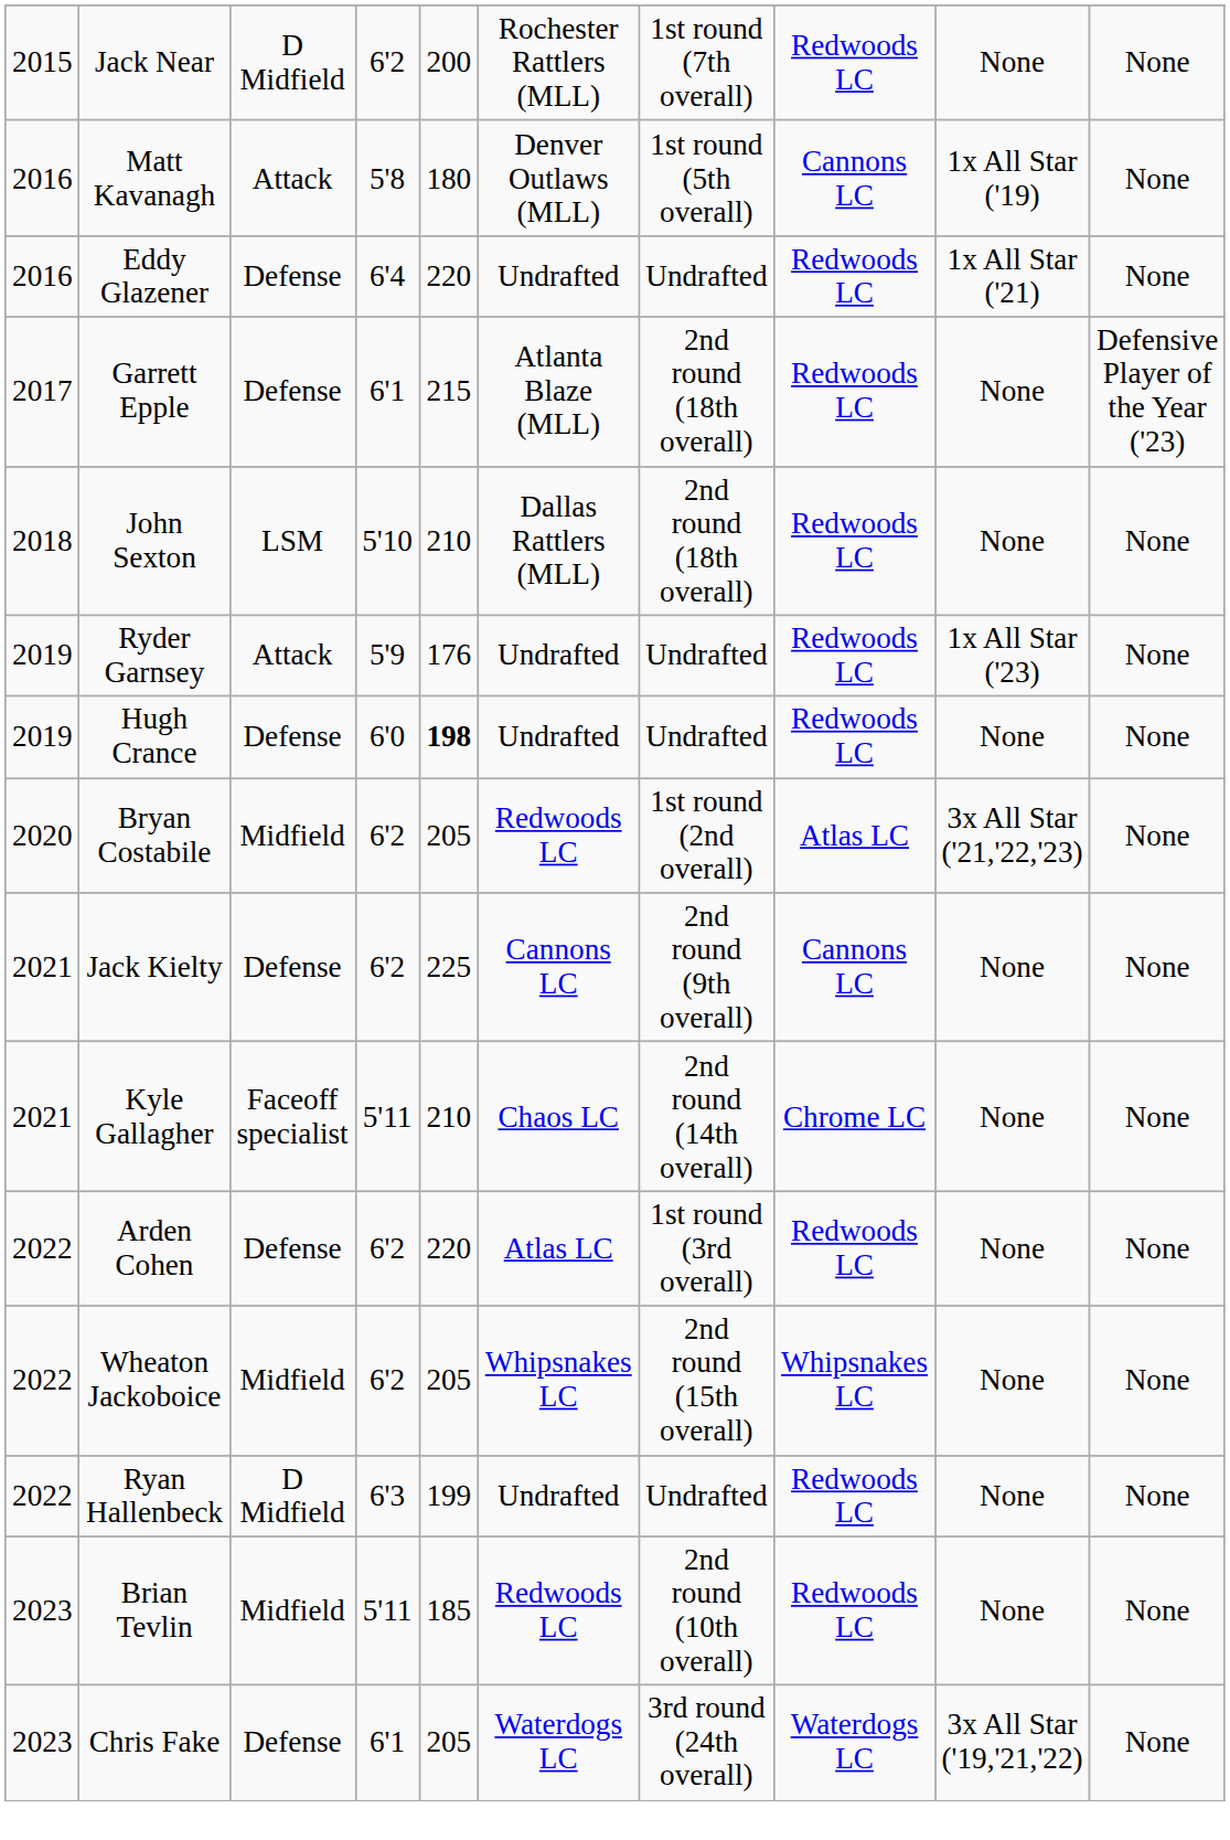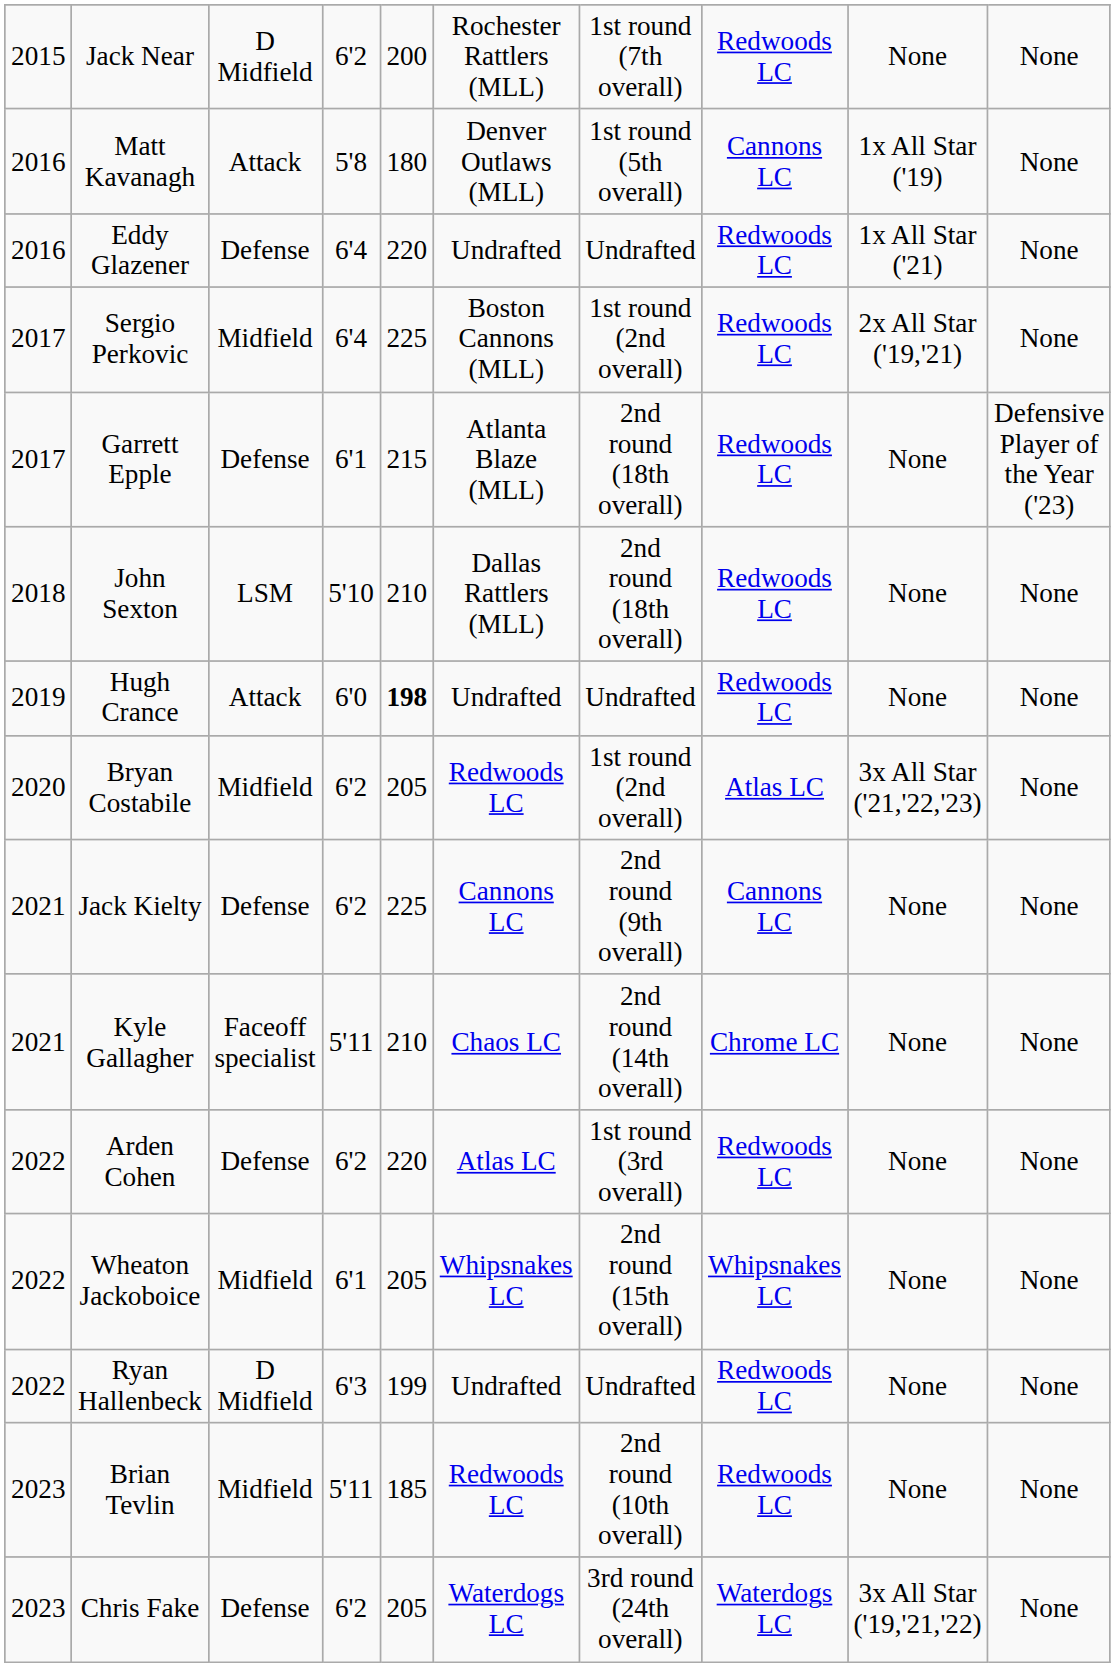 <table class="wikitable">
 <tr align="center">
 <td>2015</td>
 <td>Jack Near</td>
 <td>D Midfield</td>
 <td>6'2</td>
 <td>200</td>
 <td>Rochester Rattlers (MLL)</td>
 <td>1st round (7th overall)</td>
 <td><a href='#'>Redwoods LC</a></td>
 <td>None</td>
 <td>None</td>
 </tr>
 <tr align="center">
 <td>2016</td>
 <td>Matt Kavanagh</td>
 <td>Attack</td>
 <td>5'8</td>
 <td>180</td>
 <td>Denver Outlaws (MLL)</td>
 <td>1st round (5th overall)</td>
 <td><a href='#'>Cannons LC</a></td>
 <td>1x All Star ('19)</td>
 <td>None</td>
 </tr>
 <tr align="center">
 <td>2016</td>
 <td>Eddy Glazener</td>
 <td>Defense</td>
 <td>6'4</td>
 <td>220</td>
 <td>Undrafted</td>
 <td>Undrafted</td>
 <td><a href='#'>Redwoods LC</a></td>
 <td>1x All Star ('21)</td>
 <td>None</td>
 </tr>
 <tr align="center">
 <td>2017</td>
+<td>Sergio Perkovic</td>
+<td>Midfield</td>
+<td>6'4</td>
+<td>225</td>
+<td>Boston Cannons (MLL)</td>
+<td>1st round (2nd overall)</td>
+<td><a href='#'>Redwoods LC</a></td>
+<td>2x All Star ('19,'21)</td>
+<td>None</td>
+</tr>
+<tr align="center">
+<td>2017</td>
 <td>Garrett Epple</td>
 <td>Defense</td>
 <td>6'1</td>
 <td>215</td>
 <td>Atlanta Blaze (MLL)</td>
 <td>2nd round (18th overall)</td>
 <td><a href='#'>Redwoods LC</a></td>
 <td>None</td>
 <td>Defensive Player of the Year ('23)</td>
 </tr>
 <tr align="center">
 <td>2018</td>
 <td>John Sexton</td>
 <td>LSM</td>
 <td>5'10</td>
 <td>210</td>
 <td>Dallas Rattlers (MLL)</td>
 <td>2nd round (18th overall)</td>
 <td><a href='#'>Redwoods LC</a></td>
 <td>None</td>
 <td>None</td>
 </tr>
 <tr align="center">
 <td>2019</td>
-<td>Ryder Garnsey</td>
+<td>Hugh Crance</td>
 <td>Attack</td>
-<td>5'9</td>
-<td>176</td>
-<td>Undrafted</td>
-<td>Undrafted</td>
-<td><a href='#'>Redwoods LC</a></td>
-<td>1x All Star ('23)</td>
-<td>None</td>
-</tr>
-<tr align="center">
-<td>2019</td>
-<td>Hugh Crance</td>
-<td>Defense</td>
 <td>6'0</td>
 <td><strong>198</strong></td>
 <td>Undrafted</td>
 <td>Undrafted</td>
 <td><a href='#'>Redwoods LC</a></td>
 <td>None</td>
 <td>None</td>
 </tr>
 <tr align="center">
 <td>2020</td>
 <td>Bryan Costabile</td>
 <td>Midfield</td>
 <td>6'2</td>
 <td>205</td>
 <td><a href='#'>Redwoods LC</a></td>
 <td>1st round (2nd overall)</td>
 <td><a href='#'>Atlas LC</a></td>
 <td>3x All Star ('21,'22,'23)</td>
 <td>None</td>
 </tr>
 <tr align="center">
 <td>2021</td>
 <td>Jack Kielty</td>
 <td>Defense</td>
 <td>6'2</td>
 <td>225</td>
 <td><a href='#'>Cannons LC</a></td>
 <td>2nd round (9th overall)</td>
 <td><a href='#'>Cannons LC</a></td>
 <td>None</td>
 <td>None</td>
 </tr>
 <tr align="center">
 <td>2021</td>
 <td>Kyle Gallagher</td>
 <td>Faceoff specialist</td>
 <td>5'11</td>
 <td>210</td>
 <td><a href='#'>Chaos LC</a></td>
 <td>2nd round (14th overall)</td>
 <td><a href='#'>Chrome LC</a></td>
 <td>None</td>
 <td>None</td>
 </tr>
 <tr align="center">
 <td>2022</td>
 <td>Arden Cohen</td>
 <td>Defense</td>
 <td>6'2</td>
 <td>220</td>
 <td><a href='#'>Atlas LC</a></td>
 <td>1st round (3rd overall)</td>
 <td><a href='#'>Redwoods LC</a></td>
 <td>None</td>
 <td>None</td>
 </tr>
 <tr align="center">
 <td>2022</td>
 <td>Wheaton Jackoboice</td>
 <td>Midfield</td>
-<td>6'2</td>
+<td>6'1</td>
 <td>205</td>
 <td><a href='#'>Whipsnakes LC</a></td>
 <td>2nd round (15th overall)</td>
 <td><a href='#'>Whipsnakes LC</a></td>
 <td>None</td>
 <td>None</td>
 </tr>
 <tr align="center">
 <td>2022</td>
 <td>Ryan Hallenbeck</td>
 <td>D Midfield</td>
 <td>6'3</td>
 <td>199</td>
 <td>Undrafted</td>
 <td>Undrafted</td>
 <td><a href='#'>Redwoods LC</a></td>
 <td>None</td>
 <td>None</td>
 </tr>
 <tr align="center">
 <td>2023</td>
 <td>Brian Tevlin</td>
 <td>Midfield</td>
 <td>5'11</td>
 <td>185</td>
 <td><a href='#'>Redwoods LC</a></td>
 <td>2nd round (10th overall)</td>
 <td><a href='#'>Redwoods LC</a></td>
 <td>None</td>
 <td>None</td>
 </tr>
 <tr align="center">
 <td>2023</td>
 <td>Chris Fake</td>
 <td>Defense</td>
-<td>6'1</td>
+<td>6'2</td>
 <td>205</td>
 <td><a href='#'>Waterdogs LC</a></td>
 <td>3rd round (24th overall)</td>
 <td><a href='#'>Waterdogs LC</a></td>
 <td>3x All Star ('19,'21,'22)</td>
 <td>None</td>
 </tr>
 </table>
